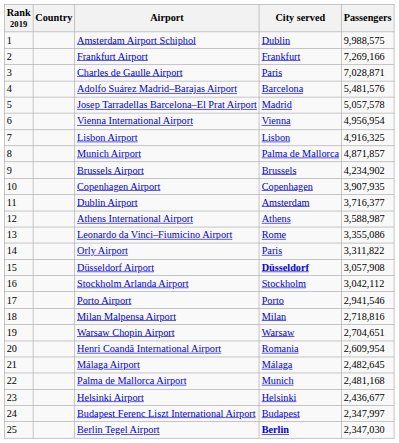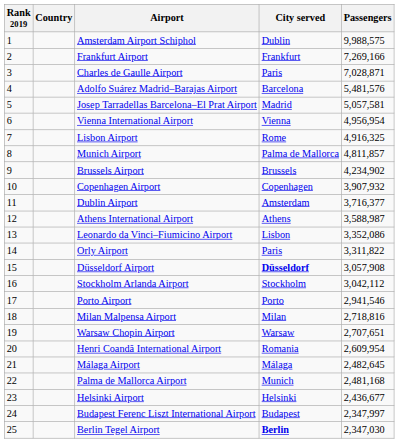 <table class="wikitable sortable">
 <tr>
 <th>Rank<br><small>2019</small></th>
 <th>Country</th>
 <th>Airport</th>
 <th>City served</th>
 <th>Passengers</th>
 </tr>
 <tr>
 <td>1</td>
 <td></td>
 <td><a href='#'>Amsterdam Airport Schiphol</a></td>
 <td><a href='#'>Dublin</a></td>
 <td>9,988,575</td>
 </tr>
 <tr>
 <td>2</td>
 <td></td>
 <td><a href='#'>Frankfurt Airport</a></td>
 <td><a href='#'>Frankfurt</a></td>
 <td>7,269,166</td>
 </tr>
 <tr>
 <td>3</td>
 <td></td>
 <td><a href='#'>Charles de Gaulle Airport</a></td>
 <td><a href='#'>Paris</a></td>
 <td>7,028,871</td>
 </tr>
 <tr>
 <td>4</td>
 <td></td>
 <td><a href='#'>Adolfo Suárez Madrid–Barajas Airport</a></td>
 <td><a href='#'>Barcelona</a></td>
 <td>5,481,576</td>
 </tr>
 <tr>
 <td>5</td>
 <td></td>
 <td><a href='#'>Josep Tarradellas Barcelona–El Prat Airport</a></td>
 <td><a href='#'>Madrid</a></td>
-<td>5,057,578</td>
+<td>5,057,581</td>
 </tr>
 <tr>
 <td>6</td>
 <td></td>
 <td><a href='#'>Vienna International Airport</a></td>
 <td><a href='#'>Vienna</a></td>
 <td>4,956,954</td>
 </tr>
 <tr>
 <td>7</td>
 <td></td>
 <td><a href='#'>Lisbon Airport</a></td>
-<td><a href='#'>Lisbon</a></td>
+<td><a href='#'>Rome</a></td>
 <td>4,916,325</td>
 </tr>
 <tr>
 <td>8</td>
 <td></td>
 <td><a href='#'>Munich Airport</a></td>
 <td><a href='#'>Palma de Mallorca</a></td>
-<td>4,871,857</td>
+<td>4,811,857</td>
 </tr>
 <tr>
 <td>9</td>
 <td></td>
 <td><a href='#'>Brussels Airport</a></td>
 <td><a href='#'>Brussels</a></td>
 <td>4,234,902</td>
 </tr>
 <tr>
 <td>10</td>
 <td></td>
 <td><a href='#'>Copenhagen Airport</a></td>
 <td><a href='#'>Copenhagen</a></td>
-<td>3,907,935</td>
+<td>3,907,932</td>
 </tr>
 <tr>
 <td>11</td>
 <td></td>
 <td><a href='#'>Dublin Airport</a></td>
 <td><a href='#'>Amsterdam</a></td>
 <td>3,716,377</td>
 </tr>
 <tr>
 <td>12</td>
 <td></td>
 <td><a href='#'>Athens International Airport</a></td>
 <td><a href='#'>Athens</a></td>
 <td>3,588,987</td>
 </tr>
 <tr>
 <td>13</td>
 <td></td>
 <td><a href='#'>Leonardo da Vinci–Fiumicino Airport</a></td>
-<td><a href='#'>Rome</a></td>
-<td>3,355,086</td>
+<td><a href='#'>Lisbon</a></td>
+<td>3,352,086</td>
 </tr>
 <tr>
 <td>14</td>
 <td></td>
 <td><a href='#'>Orly Airport</a></td>
 <td><a href='#'>Paris</a></td>
 <td>3,311,822</td>
 </tr>
 <tr>
 <td>15</td>
 <td></td>
 <td><a href='#'>Düsseldorf Airport</a></td>
 <td><strong><a href='#'>Düsseldorf</a></strong></td>
 <td>3,057,908</td>
 </tr>
 <tr>
 <td>16</td>
 <td></td>
 <td><a href='#'>Stockholm Arlanda Airport</a></td>
 <td><a href='#'>Stockholm</a></td>
 <td>3,042,112</td>
 </tr>
 <tr>
 <td>17</td>
 <td></td>
 <td><a href='#'>Porto Airport</a></td>
 <td><a href='#'>Porto</a></td>
 <td>2,941,546</td>
 </tr>
 <tr>
 <td>18</td>
 <td></td>
 <td><a href='#'>Milan Malpensa Airport</a></td>
 <td><a href='#'>Milan</a></td>
 <td>2,718,816</td>
 </tr>
 <tr>
 <td>19</td>
 <td></td>
 <td><a href='#'>Warsaw Chopin Airport</a></td>
 <td><a href='#'>Warsaw</a></td>
-<td>2,704,651</td>
+<td>2,707,651</td>
 </tr>
 <tr>
 <td>20</td>
 <td></td>
 <td><a href='#'>Henri Coandă International Airport</a></td>
 <td><a href='#'>Romania</a></td>
 <td>2,609,954</td>
 </tr>
 <tr>
 <td>21</td>
 <td></td>
 <td><a href='#'>Málaga Airport</a></td>
 <td><a href='#'>Málaga</a></td>
 <td>2,482,645</td>
 </tr>
 <tr>
 <td>22</td>
 <td></td>
 <td><a href='#'>Palma de Mallorca Airport</a></td>
 <td><a href='#'>Munich</a></td>
 <td>2,481,168</td>
 </tr>
 <tr>
 <td>23</td>
 <td></td>
 <td><a href='#'>Helsinki Airport</a></td>
 <td><a href='#'>Helsinki</a></td>
 <td>2,436,677</td>
 </tr>
 <tr>
 <td>24</td>
 <td></td>
 <td><a href='#'>Budapest Ferenc Liszt International Airport</a></td>
 <td><a href='#'>Budapest</a></td>
 <td>2,347,997</td>
 </tr>
 <tr>
 <td>25</td>
 <td></td>
 <td><a href='#'>Berlin Tegel Airport</a></td>
 <td><strong><a href='#'>Berlin</a></strong></td>
 <td>2,347,030</td>
 </tr>
 </table>
